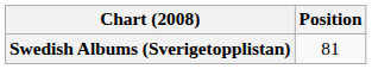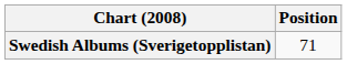 <table class="wikitable plainrowheaders" style="text-align:center">
 <tr>
 <th scope="col">Chart (2008)</th>
 <th scope="col">Position</th>
 </tr>
 <tr>
 <th scope="row">Swedish Albums (Sverigetopplistan)</th>
-<td>81</td>
+<td>71</td>
 </tr>
 </table>
